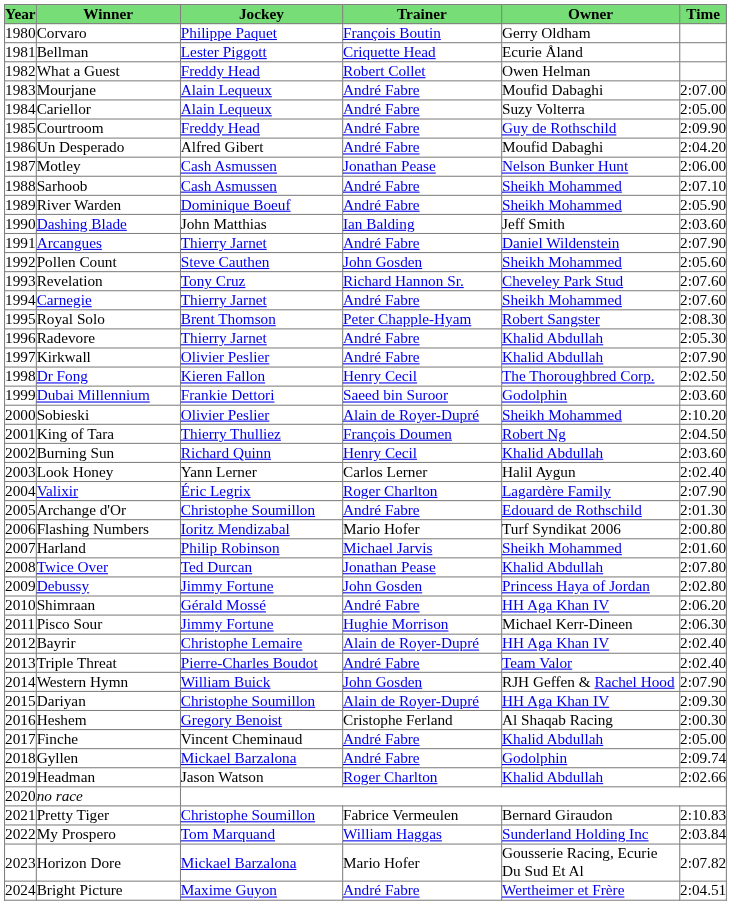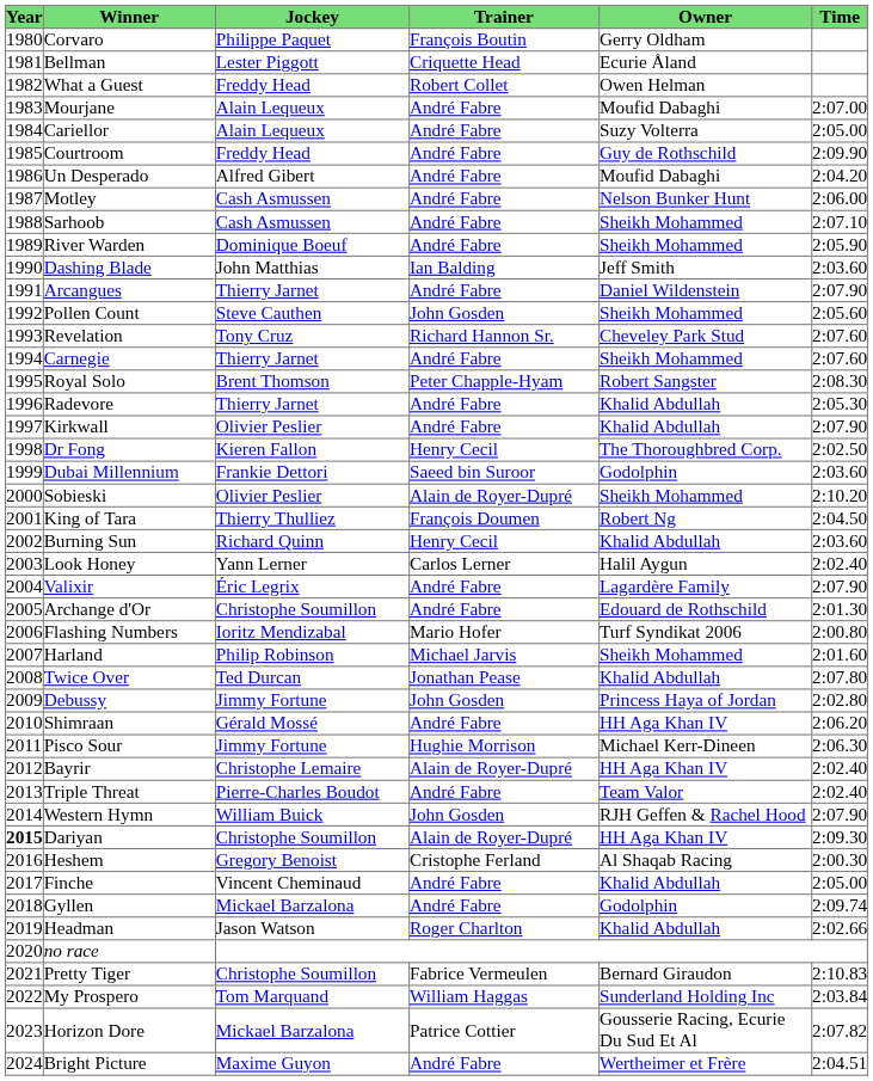 <table class = "sortable" | border="1" cellpadding="0" style="border-collapse: collapse; font-size:90%">
 <tr bgcolor="#77dd77" align="center">
 <th>Year</th>
 <th>Winner</th>
 <th>Jockey</th>
 <th>Trainer</th>
 <th>Owner</th>
 <th>Time</th>
 </tr>
 <tr>
 <td>1980</td>
 <td width=135px>Corvaro</td>
 <td width=152px><a href='#'>Philippe Paquet</a></td>
 <td width=149px><a href='#'>François Boutin</a></td>
 <td width=167px>Gerry Oldham</td>
 <td></td>
 </tr>
 <tr>
 <td>1981</td>
 <td>Bellman</td>
 <td><a href='#'>Lester Piggott</a></td>
 <td><a href='#'>Criquette Head</a></td>
 <td>Ecurie Åland</td>
 <td></td>
 </tr>
 <tr>
 <td>1982</td>
 <td>What a Guest</td>
 <td><a href='#'>Freddy Head</a></td>
 <td><a href='#'>Robert Collet</a></td>
 <td>Owen Helman</td>
 <td></td>
 </tr>
 <tr>
 <td>1983</td>
 <td>Mourjane</td>
 <td><a href='#'>Alain Lequeux</a></td>
 <td><a href='#'>André Fabre</a></td>
 <td>Moufid Dabaghi</td>
 <td>2:07.00</td>
 </tr>
 <tr>
 <td>1984</td>
 <td>Cariellor</td>
 <td><a href='#'>Alain Lequeux</a></td>
 <td><a href='#'>André Fabre</a></td>
 <td>Suzy Volterra</td>
 <td>2:05.00</td>
 </tr>
 <tr>
 <td>1985</td>
 <td>Courtroom</td>
 <td><a href='#'>Freddy Head</a></td>
 <td><a href='#'>André Fabre</a></td>
 <td><a href='#'>Guy de Rothschild</a></td>
 <td>2:09.90</td>
 </tr>
 <tr>
 <td>1986</td>
 <td>Un Desperado</td>
 <td>Alfred Gibert</td>
 <td><a href='#'>André Fabre</a></td>
 <td>Moufid Dabaghi</td>
 <td>2:04.20</td>
 </tr>
 <tr>
 <td>1987</td>
 <td>Motley</td>
 <td><a href='#'>Cash Asmussen</a></td>
-<td><a href='#'>Jonathan Pease</a></td>
+<td><a href='#'>André Fabre</a></td>
 <td><a href='#'>Nelson Bunker Hunt</a></td>
 <td>2:06.00</td>
 </tr>
 <tr>
 <td>1988</td>
 <td>Sarhoob</td>
 <td><a href='#'>Cash Asmussen</a></td>
 <td><a href='#'>André Fabre</a></td>
 <td><a href='#'>Sheikh Mohammed</a></td>
 <td>2:07.10</td>
 </tr>
 <tr>
 <td>1989</td>
 <td>River Warden</td>
 <td><a href='#'>Dominique Boeuf</a></td>
 <td><a href='#'>André Fabre</a></td>
 <td><a href='#'>Sheikh Mohammed</a></td>
 <td>2:05.90</td>
 </tr>
 <tr>
 <td>1990</td>
 <td><a href='#'>Dashing Blade</a></td>
 <td>John Matthias</td>
 <td><a href='#'>Ian Balding</a></td>
 <td>Jeff Smith</td>
 <td>2:03.60</td>
 </tr>
 <tr>
 <td>1991</td>
 <td><a href='#'>Arcangues</a></td>
 <td><a href='#'>Thierry Jarnet</a></td>
 <td><a href='#'>André Fabre</a></td>
 <td><a href='#'>Daniel Wildenstein</a></td>
 <td>2:07.90</td>
 </tr>
 <tr>
 <td>1992</td>
 <td>Pollen Count</td>
 <td><a href='#'>Steve Cauthen</a></td>
 <td><a href='#'>John Gosden</a></td>
 <td><a href='#'>Sheikh Mohammed</a></td>
 <td>2:05.60</td>
 </tr>
 <tr>
 <td>1993</td>
 <td>Revelation</td>
 <td><a href='#'>Tony Cruz</a></td>
 <td><a href='#'>Richard Hannon Sr.</a></td>
 <td><a href='#'>Cheveley Park Stud</a></td>
 <td>2:07.60</td>
 </tr>
 <tr>
 <td>1994</td>
 <td><a href='#'>Carnegie</a></td>
 <td><a href='#'>Thierry Jarnet</a></td>
 <td><a href='#'>André Fabre</a></td>
 <td><a href='#'>Sheikh Mohammed</a></td>
 <td>2:07.60</td>
 </tr>
 <tr>
 <td>1995</td>
 <td>Royal Solo</td>
 <td><a href='#'>Brent Thomson</a></td>
 <td><a href='#'>Peter Chapple-Hyam</a></td>
 <td><a href='#'>Robert Sangster</a></td>
 <td>2:08.30</td>
 </tr>
 <tr>
 <td>1996</td>
 <td>Radevore </td>
 <td><a href='#'>Thierry Jarnet</a></td>
 <td><a href='#'>André Fabre</a></td>
 <td><a href='#'>Khalid Abdullah</a></td>
 <td>2:05.30</td>
 </tr>
 <tr>
 <td>1997</td>
 <td>Kirkwall</td>
 <td><a href='#'>Olivier Peslier</a></td>
 <td><a href='#'>André Fabre</a></td>
 <td><a href='#'>Khalid Abdullah</a></td>
 <td>2:07.90</td>
 </tr>
 <tr>
 <td>1998</td>
 <td><a href='#'>Dr Fong</a></td>
 <td><a href='#'>Kieren Fallon</a></td>
 <td><a href='#'>Henry Cecil</a></td>
 <td><a href='#'>The Thoroughbred Corp.</a></td>
 <td>2:02.50</td>
 </tr>
 <tr>
 <td>1999</td>
 <td><a href='#'>Dubai Millennium</a></td>
 <td><a href='#'>Frankie Dettori</a></td>
 <td><a href='#'>Saeed bin Suroor</a></td>
 <td><a href='#'>Godolphin</a></td>
 <td>2:03.60</td>
 </tr>
 <tr>
 <td>2000</td>
 <td>Sobieski</td>
 <td><a href='#'>Olivier Peslier</a></td>
 <td><a href='#'>Alain de Royer-Dupré</a></td>
 <td><a href='#'>Sheikh Mohammed</a></td>
 <td>2:10.20</td>
 </tr>
 <tr>
 <td>2001</td>
 <td>King of Tara</td>
 <td><a href='#'>Thierry Thulliez</a></td>
 <td><a href='#'>François Doumen</a></td>
 <td><a href='#'>Robert Ng</a></td>
 <td>2:04.50</td>
 </tr>
 <tr>
 <td>2002</td>
 <td>Burning Sun</td>
 <td><a href='#'>Richard Quinn</a></td>
 <td><a href='#'>Henry Cecil</a></td>
 <td><a href='#'>Khalid Abdullah</a></td>
 <td>2:03.60</td>
 </tr>
 <tr>
 <td>2003</td>
 <td>Look Honey</td>
 <td>Yann Lerner</td>
 <td>Carlos Lerner</td>
 <td>Halil Aygun</td>
 <td>2:02.40</td>
 </tr>
 <tr>
 <td>2004</td>
 <td><a href='#'>Valixir</a></td>
 <td><a href='#'>Éric Legrix</a></td>
-<td><a href='#'>Roger Charlton</a></td>
+<td><a href='#'>André Fabre</a></td>
 <td><a href='#'>Lagardère Family</a></td>
 <td>2:07.90</td>
 </tr>
 <tr>
 <td>2005</td>
 <td>Archange d'Or</td>
 <td><a href='#'>Christophe Soumillon</a></td>
 <td><a href='#'>André Fabre</a></td>
 <td><a href='#'>Edouard de Rothschild</a></td>
 <td>2:01.30</td>
 </tr>
 <tr>
 <td>2006</td>
 <td>Flashing Numbers</td>
 <td><a href='#'>Ioritz Mendizabal</a></td>
 <td>Mario Hofer</td>
 <td>Turf Syndikat 2006</td>
 <td>2:00.80</td>
 </tr>
 <tr>
 <td>2007</td>
 <td>Harland</td>
 <td><a href='#'>Philip Robinson</a></td>
 <td><a href='#'>Michael Jarvis</a></td>
 <td><a href='#'>Sheikh Mohammed</a></td>
 <td>2:01.60</td>
 </tr>
 <tr>
 <td>2008</td>
 <td><a href='#'>Twice Over</a></td>
 <td><a href='#'>Ted Durcan</a></td>
 <td><a href='#'>Jonathan Pease</a></td>
 <td><a href='#'>Khalid Abdullah</a></td>
 <td>2:07.80</td>
 </tr>
 <tr>
 <td>2009</td>
 <td><a href='#'>Debussy</a></td>
 <td><a href='#'>Jimmy Fortune</a></td>
 <td><a href='#'>John Gosden</a></td>
 <td><a href='#'>Princess Haya of Jordan</a></td>
 <td>2:02.80</td>
 </tr>
 <tr>
 <td>2010</td>
 <td>Shimraan</td>
 <td><a href='#'>Gérald Mossé</a></td>
 <td><a href='#'>André Fabre</a></td>
 <td><a href='#'>HH Aga Khan IV</a></td>
 <td>2:06.20</td>
 </tr>
 <tr>
 <td>2011</td>
 <td>Pisco Sour</td>
 <td><a href='#'>Jimmy Fortune</a></td>
 <td><a href='#'>Hughie Morrison</a></td>
 <td>Michael Kerr-Dineen</td>
 <td>2:06.30</td>
 </tr>
 <tr>
 <td>2012</td>
 <td>Bayrir</td>
 <td><a href='#'>Christophe Lemaire</a></td>
 <td><a href='#'>Alain de Royer-Dupré</a></td>
 <td><a href='#'>HH Aga Khan IV</a></td>
 <td>2:02.40</td>
 </tr>
 <tr>
 <td>2013</td>
 <td>Triple Threat</td>
 <td><a href='#'>Pierre-Charles Boudot</a></td>
 <td><a href='#'>André Fabre</a></td>
 <td><a href='#'>Team Valor</a></td>
 <td>2:02.40</td>
 </tr>
 <tr>
 <td>2014</td>
 <td>Western Hymn</td>
 <td><a href='#'>William Buick</a></td>
 <td><a href='#'>John Gosden</a></td>
 <td>RJH Geffen & <a href='#'>Rachel Hood</a></td>
 <td>2:07.90</td>
 </tr>
 <tr>
-<td>2015</td>
+<td><strong>2015</strong></td>
 <td>Dariyan</td>
 <td><a href='#'>Christophe Soumillon</a></td>
 <td><a href='#'>Alain de Royer-Dupré</a></td>
 <td><a href='#'>HH Aga Khan IV</a></td>
 <td>2:09.30</td>
 </tr>
 <tr>
 <td>2016</td>
 <td>Heshem</td>
 <td><a href='#'>Gregory Benoist</a></td>
 <td>Cristophe Ferland</td>
 <td>Al Shaqab Racing</td>
 <td>2:00.30</td>
 </tr>
 <tr>
 <td>2017</td>
 <td>Finche</td>
 <td>Vincent Cheminaud</td>
 <td><a href='#'>André Fabre</a></td>
 <td><a href='#'>Khalid Abdullah</a></td>
 <td>2:05.00</td>
 </tr>
 <tr>
 <td>2018</td>
 <td>Gyllen</td>
 <td><a href='#'>Mickael Barzalona</a></td>
 <td><a href='#'>André Fabre</a></td>
 <td><a href='#'>Godolphin</a></td>
 <td>2:09.74</td>
 </tr>
 <tr>
 <td>2019</td>
 <td>Headman</td>
 <td>Jason Watson</td>
 <td><a href='#'>Roger Charlton</a></td>
 <td><a href='#'>Khalid Abdullah</a></td>
 <td>2:02.66</td>
 </tr>
 <tr>
 <td>2020</td>
 <td><em>no race</em></td>
 </tr>
 <tr>
 <td>2021</td>
 <td>Pretty Tiger</td>
 <td><a href='#'>Christophe Soumillon</a></td>
 <td>Fabrice Vermeulen</td>
 <td>Bernard Giraudon</td>
 <td>2:10.83</td>
 </tr>
 <tr>
 <td>2022</td>
 <td>My Prospero</td>
 <td><a href='#'>Tom Marquand</a></td>
 <td><a href='#'>William Haggas</a></td>
 <td><a href='#'>Sunderland Holding Inc</a></td>
 <td>2:03.84</td>
 </tr>
 <tr>
 <td>2023</td>
 <td>Horizon Dore</td>
 <td><a href='#'>Mickael Barzalona</a></td>
-<td>Mario Hofer</td>
+<td>Patrice Cottier</td>
 <td>Gousserie Racing, Ecurie Du Sud Et Al</td>
 <td>2:07.82</td>
 </tr>
 <tr>
 <td>2024</td>
 <td>Bright Picture</td>
 <td><a href='#'>Maxime Guyon</a></td>
 <td><a href='#'>André Fabre</a></td>
 <td><a href='#'>Wertheimer et Frère</a></td>
 <td>2:04.51</td>
 </tr>
 </table>
